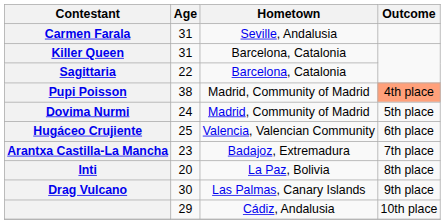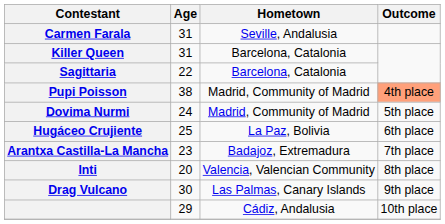 <table class="wikitable sortable" style="text-align:center">
 <tr>
 <th scope="col">Contestant</th>
 <th scope="col">Age</th>
 <th scope="col">Hometown</th>
 <th scope="col">Outcome</th>
 </tr>
 <tr>
 <th scope="row"><a href='#'>Carmen Farala</a></th>
 <td>31</td>
 <td><a href='#'>Seville</a>, Andalusia</td>
 <td></td>
 </tr>
 <tr>
 <th scope="row"><a href='#'>Killer Queen</a></th>
 <td>31</td>
 <td>Barcelona, Catalonia</td>
 <td rowspan="2" nowrap></td>
 </tr>
 <tr>
 <th scope="row"><a href='#'>Sagittaria</a></th>
 <td>22</td>
 <td><a href='#'>Barcelona</a>, Catalonia</td>
 </tr>
 <tr>
 <th scope="row"><a href='#'>Pupi Poisson</a></th>
 <td>38</td>
 <td>Madrid, Community of Madrid</td>
 <td style="background: lightsalmon;">4th place</td>
 </tr>
 <tr>
 <th scope="row"><a href='#'>Dovima Nurmi</a></th>
 <td>24</td>
 <td><a href='#'>Madrid</a>, Community of Madrid</td>
 <td>5th place</td>
 </tr>
 <tr>
 <th scope="row"><a href='#'>Hugáceo Crujiente</a></th>
 <td>25</td>
-<td nowrap><a href='#'>Valencia</a>, Valencian Community</td>
+<td><a href='#'>La Paz</a>, Bolivia</td>
 <td>6th place</td>
 </tr>
 <tr>
 <th scope="row" nowrap><a href='#'>Arantxa Castilla-La Mancha</a></th>
 <td>23</td>
 <td><a href='#'>Badajoz</a>, Extremadura</td>
 <td>7th place</td>
 </tr>
 <tr>
 <th scope="row"><a href='#'>Inti</a></th>
 <td>20</td>
-<td><a href='#'>La Paz</a>, Bolivia</td>
+<td nowrap><a href='#'>Valencia</a>, Valencian Community</td>
 <td>8th place</td>
 </tr>
 <tr>
 <th scope="row"><a href='#'>Drag Vulcano</a></th>
 <td>30</td>
 <td><a href='#'>Las Palmas</a>, Canary Islands</td>
 <td>9th place</td>
 </tr>
 <tr>
 <th scope="row"></th>
 <td>29</td>
 <td><a href='#'>Cádiz</a>, Andalusia</td>
 <td>10th place</td>
 </tr>
 <tr>
 </tr>
 </table>
